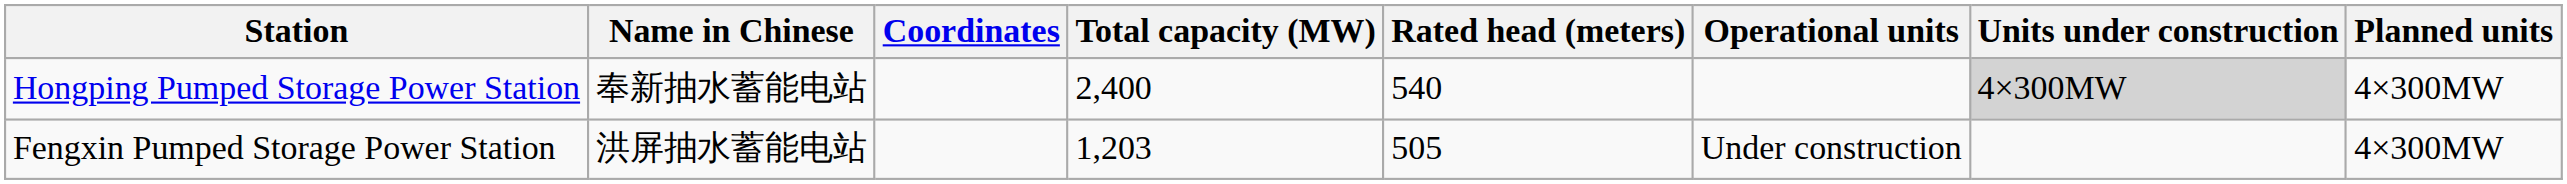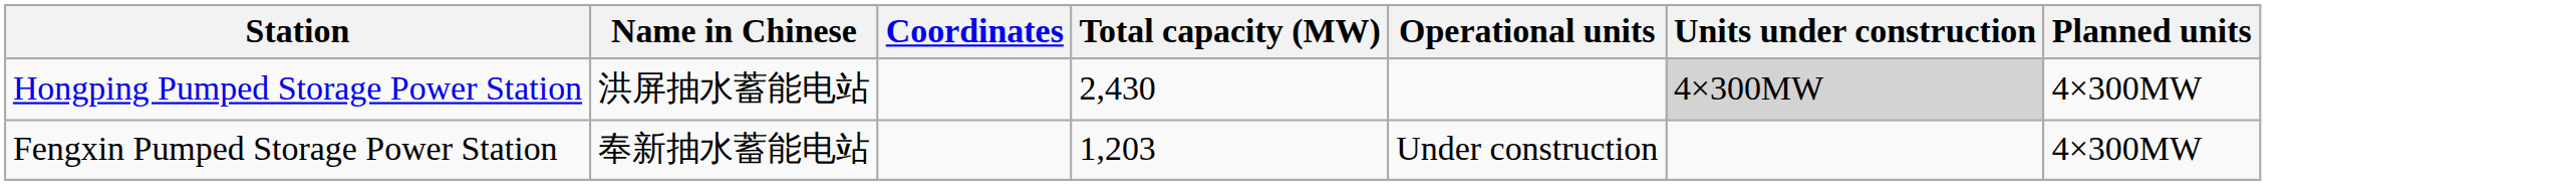 <table class="wikitable sortable">
 <tr>
 <th>Station</th>
 <th>Name in Chinese</th>
 <th><a href='#'>Coordinates</a></th>
 <th>Total capacity (MW)</th>
-<th>Rated head (meters)</th>
 <th>Operational units</th>
 <th>Units under construction</th>
 <th>Planned units</th>
 </tr>
 <tr>
 <td><a href='#'>Hongping Pumped Storage Power Station</a></td>
-<td>奉新抽水蓄能电站</td>
+<td>洪屏抽水蓄能电站</td>
 <td></td>
-<td>2,400</td>
-<td>540</td>
+<td>2,430</td>
 <td></td>
 <td style="background: lightgrey;">4×300MW</td>
 <td>4×300MW</td>
 </tr>
 <tr>
 <td>Fengxin Pumped Storage Power Station</td>
-<td>洪屏抽水蓄能电站</td>
+<td>奉新抽水蓄能电站</td>
 <td></td>
 <td>1,203</td>
-<td>505</td>
 <td>Under construction</td>
 <td></td>
 <td>4×300MW</td>
 </tr>
 </table>
